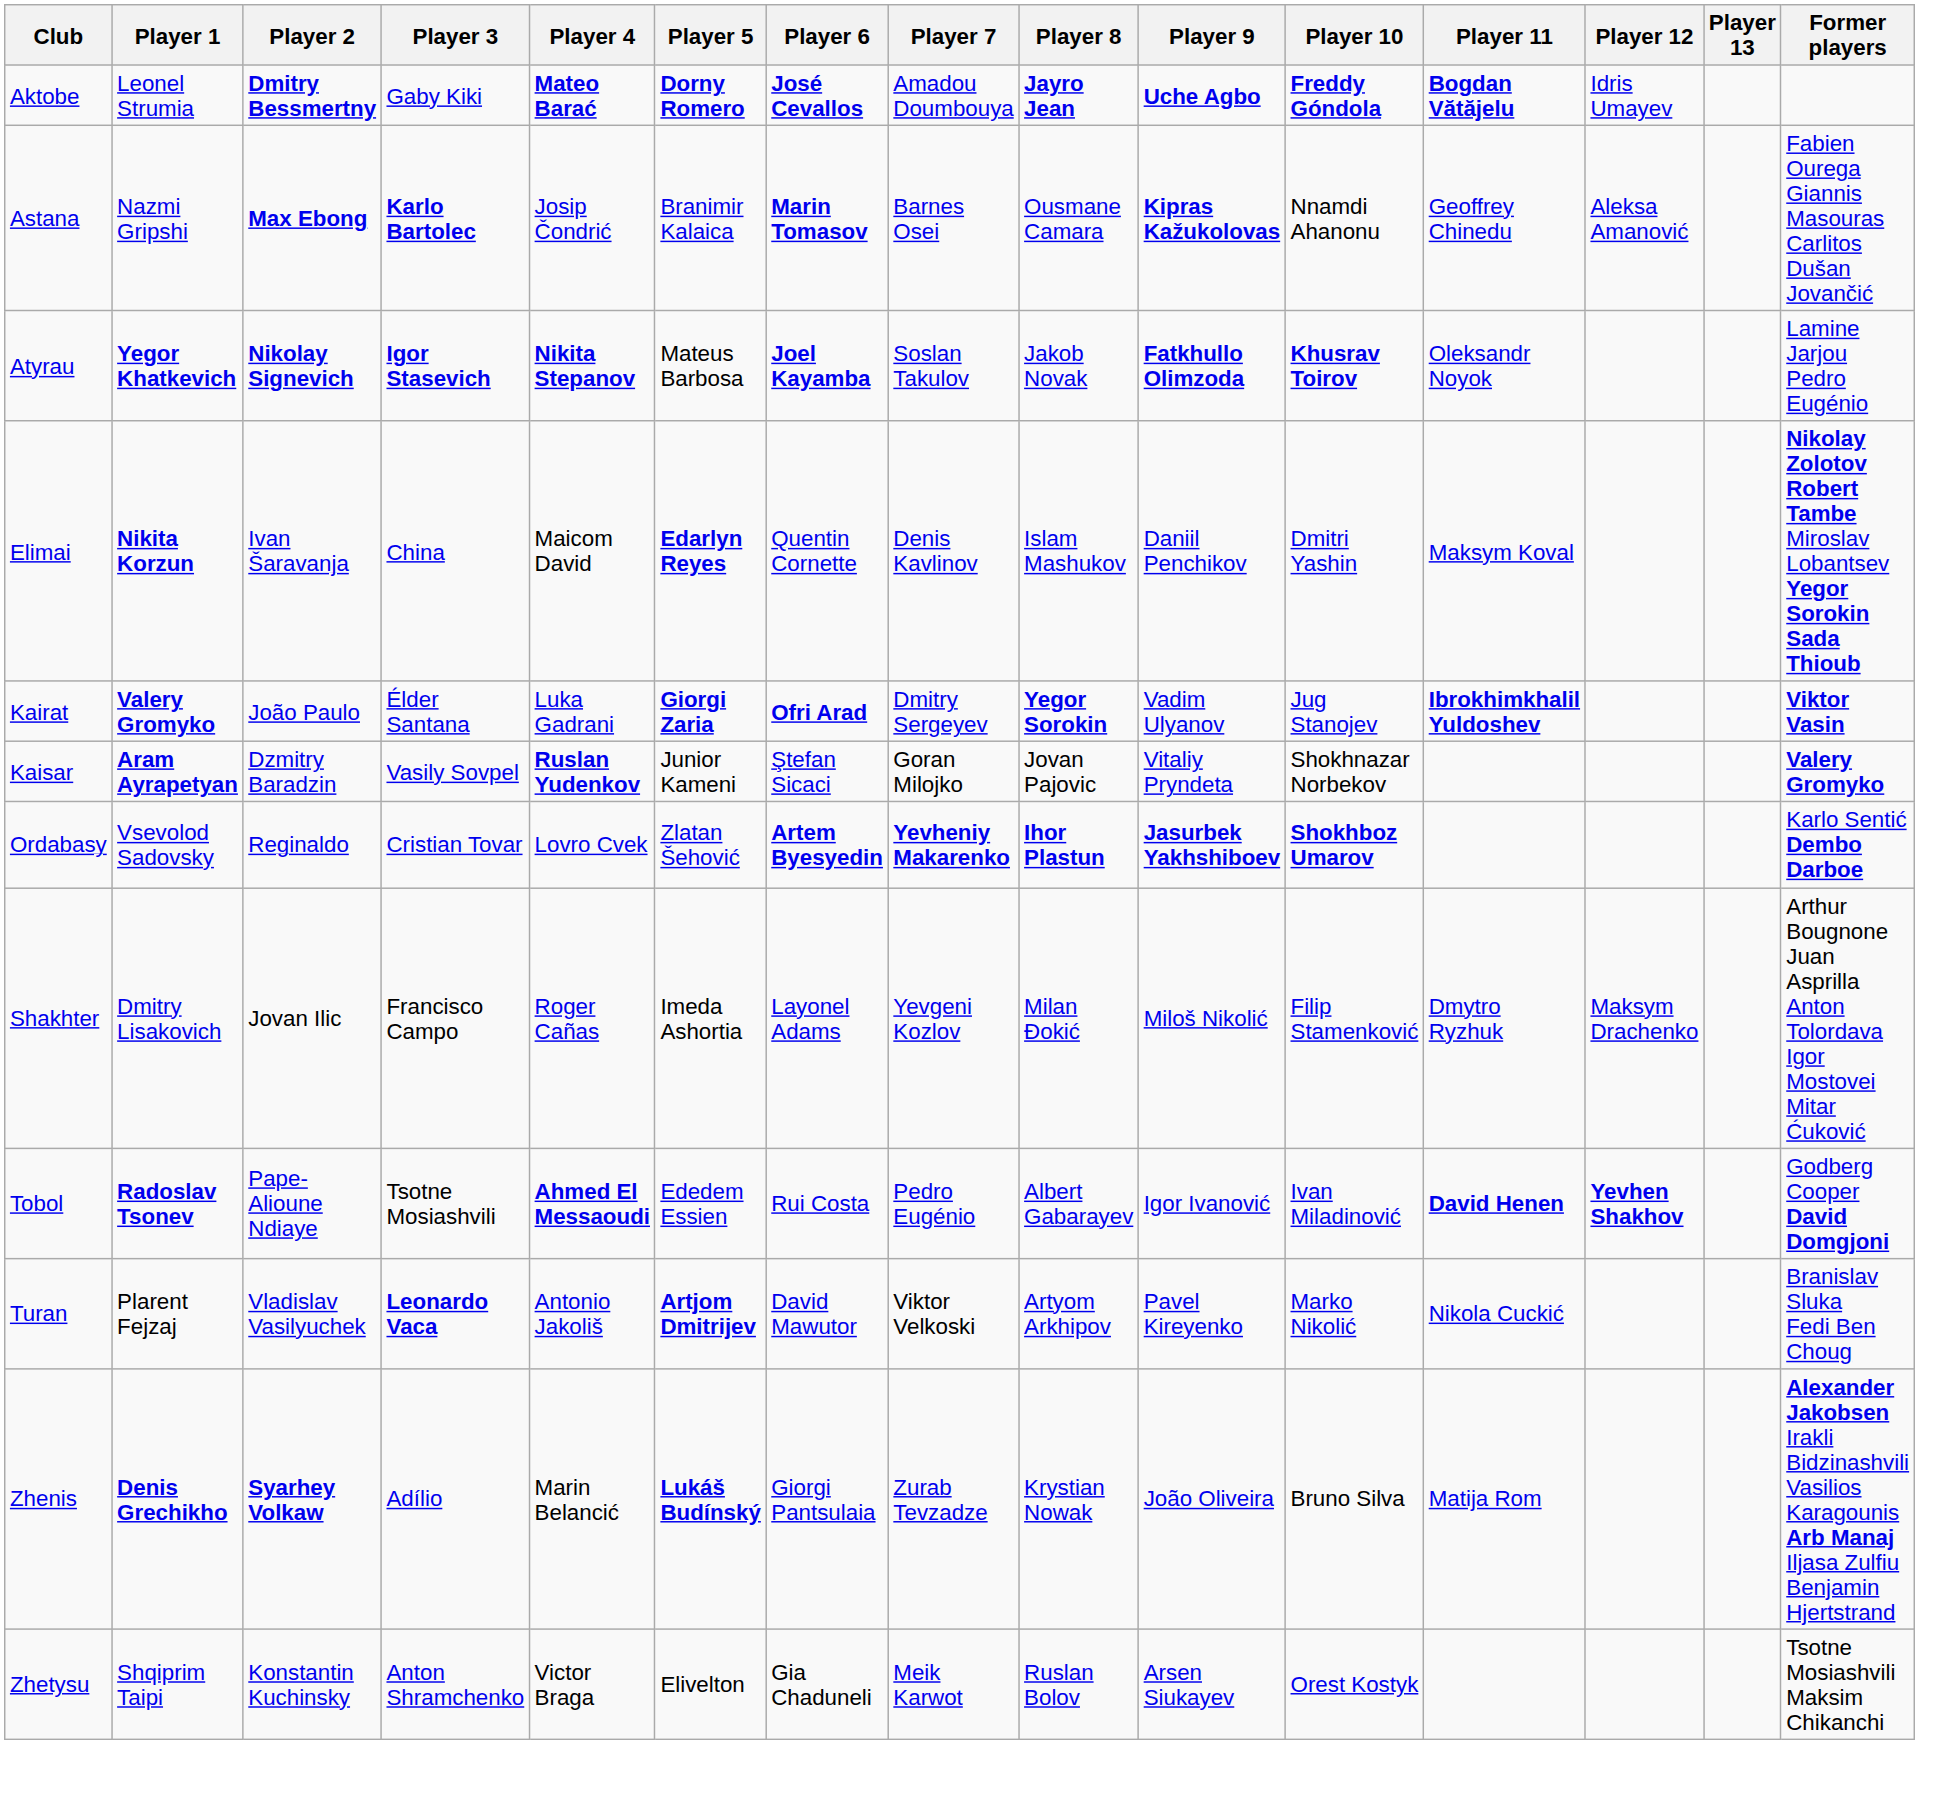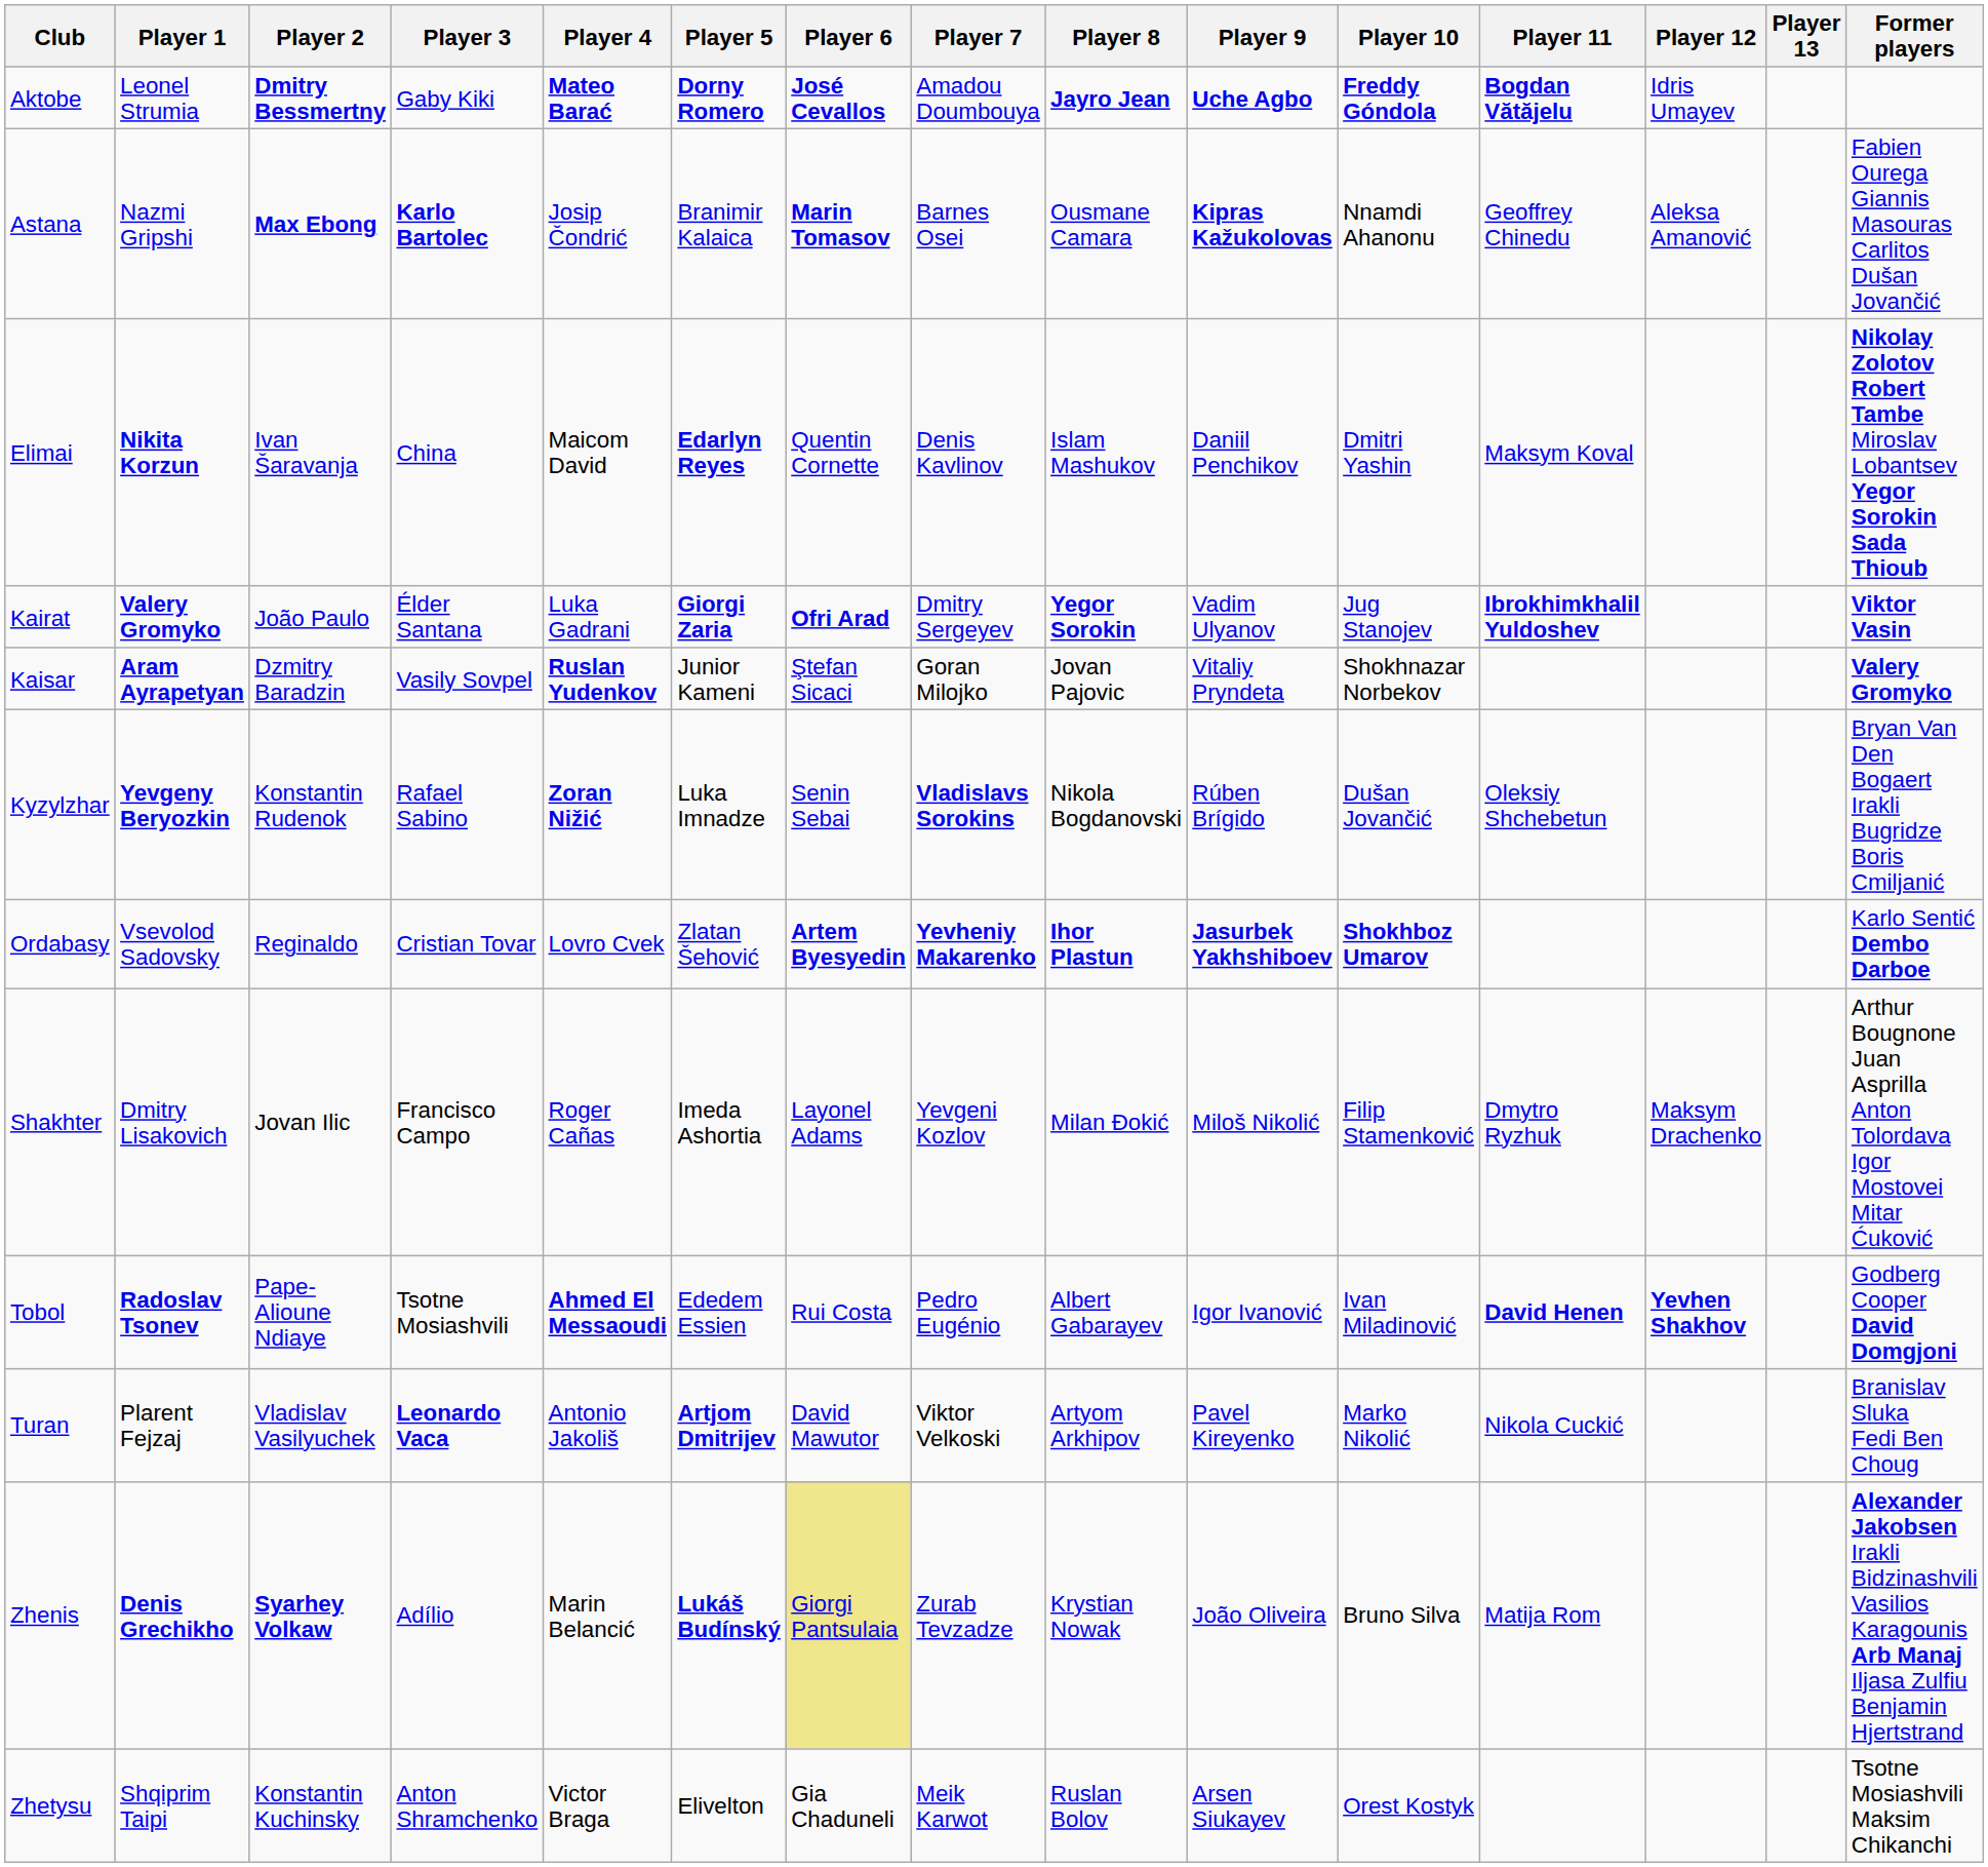 <table class="wikitable" style="font-size:95%;">
 <tr>
 <th>Club</th>
 <th>Player 1</th>
 <th>Player 2</th>
 <th>Player 3</th>
 <th>Player 4</th>
 <th>Player 5</th>
 <th>Player 6</th>
 <th>Player 7</th>
 <th>Player 8</th>
 <th>Player 9</th>
 <th>Player 10</th>
 <th>Player 11</th>
 <th>Player 12</th>
 <th>Player 13</th>
 <th>Former players</th>
 </tr>
 <tr>
 <td><a href='#'>Aktobe</a></td>
 <td> <a href='#'>Leonel Strumia</a></td>
 <td> <strong><a href='#'>Dmitry Bessmertny</a></strong></td>
 <td> <a href='#'>Gaby Kiki</a></td>
 <td> <strong><a href='#'>Mateo Barać</a></strong></td>
 <td> <strong><a href='#'>Dorny Romero</a></strong></td>
 <td> <strong><a href='#'>José Cevallos</a></strong></td>
 <td> <a href='#'>Amadou Doumbouya</a></td>
 <td> <strong><a href='#'>Jayro Jean</a></strong></td>
 <td> <strong><a href='#'>Uche Agbo</a></strong></td>
 <td> <strong><a href='#'>Freddy Góndola</a></strong></td>
 <td> <strong><a href='#'>Bogdan Vătăjelu</a></strong></td>
 <td> <a href='#'>Idris Umayev</a></td>
 <td></td>
 <td></td>
 </tr>
 <tr>
 <td><a href='#'>Astana</a></td>
 <td> <a href='#'>Nazmi Gripshi</a></td>
 <td> <strong><a href='#'>Max Ebong</a></strong></td>
 <td> <strong><a href='#'>Karlo Bartolec</a></strong></td>
 <td> <a href='#'>Josip Čondrić</a></td>
 <td> <a href='#'>Branimir Kalaica</a></td>
 <td> <strong><a href='#'>Marin Tomasov</a></strong></td>
 <td> <a href='#'>Barnes Osei</a></td>
 <td> <a href='#'>Ousmane Camara</a></td>
 <td> <strong><a href='#'>Kipras Kažukolovas</a></strong></td>
 <td> Nnamdi Ahanonu</td>
 <td> <a href='#'>Geoffrey Chinedu</a></td>
 <td> <a href='#'>Aleksa Amanović</a></td>
 <td></td>
 <td> <a href='#'>Fabien Ourega</a> <br>  <a href='#'>Giannis Masouras</a> <br>  <a href='#'>Carlitos</a> <br>  <a href='#'>Dušan Jovančić</a></td>
 </tr>
 <tr>
-<td><a href='#'>Atyrau</a></td>
-<td> <strong><a href='#'>Yegor Khatkevich</a></strong></td>
-<td> <strong><a href='#'>Nikolay Signevich</a></strong></td>
-<td> <strong><a href='#'>Igor Stasevich</a></strong></td>
-<td> <strong><a href='#'>Nikita Stepanov</a></strong></td>
-<td> Mateus Barbosa</td>
-<td> <strong><a href='#'>Joel Kayamba</a></strong></td>
-<td> <a href='#'>Soslan Takulov</a></td>
-<td> <a href='#'>Jakob Novak</a></td>
-<td> <strong><a href='#'>Fatkhullo Olimzoda</a></strong></td>
-<td> <strong><a href='#'>Khusrav Toirov</a></strong></td>
-<td> <a href='#'>Oleksandr Noyok</a></td>
-<td></td>
-<td></td>
-<td> <a href='#'>Lamine Jarjou</a> <br>  <a href='#'>Pedro Eugénio</a></td>
-</tr>
-<tr>
 <td><a href='#'>Elimai</a></td>
 <td> <strong><a href='#'>Nikita Korzun</a></strong></td>
 <td> <a href='#'>Ivan Šaravanja</a></td>
 <td> <a href='#'>China</a></td>
 <td> Maicom David</td>
 <td> <strong><a href='#'>Edarlyn Reyes</a></strong></td>
 <td> <a href='#'>Quentin Cornette</a></td>
 <td> <a href='#'>Denis Kavlinov</a></td>
 <td> <a href='#'>Islam Mashukov</a></td>
 <td> <a href='#'>Daniil Penchikov</a></td>
 <td> <a href='#'>Dmitri Yashin</a></td>
 <td> <a href='#'>Maksym Koval</a></td>
 <td></td>
 <td></td>
 <td> <strong><a href='#'>Nikolay Zolotov</a></strong> <br>  <strong><a href='#'>Robert Tambe</a></strong> <br>  <a href='#'>Miroslav Lobantsev</a> <br>  <strong><a href='#'>Yegor Sorokin</a></strong> <br>  <strong><a href='#'>Sada Thioub</a></strong></td>
 </tr>
 <tr>
 <td><a href='#'>Kairat</a></td>
 <td> <strong><a href='#'>Valery Gromyko</a></strong></td>
 <td> <a href='#'>João Paulo</a></td>
 <td> <a href='#'>Élder Santana</a></td>
 <td> <a href='#'>Luka Gadrani</a></td>
 <td> <strong><a href='#'>Giorgi Zaria</a></strong></td>
 <td> <strong><a href='#'>Ofri Arad</a></strong></td>
 <td> <a href='#'>Dmitry Sergeyev</a></td>
 <td> <strong><a href='#'>Yegor Sorokin</a></strong></td>
 <td> <a href='#'>Vadim Ulyanov</a></td>
 <td> <a href='#'>Jug Stanojev</a></td>
 <td> <strong><a href='#'>Ibrokhimkhalil Yuldoshev</a></strong></td>
 <td></td>
 <td></td>
 <td> <strong><a href='#'>Viktor Vasin</a></strong></td>
 </tr>
 <tr>
 <td><a href='#'>Kaisar</a></td>
 <td> <strong><a href='#'>Aram Ayrapetyan</a></strong></td>
 <td> <a href='#'>Dzmitry Baradzin</a></td>
 <td> <a href='#'>Vasily Sovpel</a></td>
 <td> <strong><a href='#'>Ruslan Yudenkov</a></strong></td>
 <td> Junior Kameni</td>
 <td> <a href='#'>Ştefan Sicaci</a></td>
 <td> Goran Milojko</td>
 <td> Jovan Pajovic</td>
 <td> <a href='#'>Vitaliy Pryndeta</a></td>
 <td> Shokhnazar Norbekov</td>
 <td></td>
 <td></td>
 <td></td>
 <td> <strong><a href='#'>Valery Gromyko</a></strong></td>
+</tr>
+<tr>
+<td><a href='#'>Kyzylzhar</a></td>
+<td> <strong><a href='#'>Yevgeny Beryozkin</a></strong></td>
+<td> <a href='#'>Konstantin Rudenok</a></td>
+<td> <a href='#'>Rafael Sabino</a></td>
+<td> <strong><a href='#'>Zoran Nižić</a></strong></td>
+<td> Luka Imnadze</td>
+<td> <a href='#'>Senin Sebai</a></td>
+<td> <strong><a href='#'>Vladislavs Sorokins</a></strong></td>
+<td> Nikola Bogdanovski</td>
+<td> <a href='#'>Rúben Brígido</a></td>
+<td> <a href='#'>Dušan Jovančić</a></td>
+<td> <a href='#'>Oleksiy Shchebetun</a></td>
+<td></td>
+<td></td>
+<td> <a href='#'>Bryan Van Den Bogaert</a> <br>  <a href='#'>Irakli Bugridze</a> <br>  <a href='#'>Boris Cmiljanić</a></td>
 </tr>
 <tr>
 <td><a href='#'>Ordabasy</a></td>
 <td> <a href='#'>Vsevolod Sadovsky</a></td>
 <td> <a href='#'>Reginaldo</a></td>
 <td> <a href='#'>Cristian Tovar</a></td>
 <td> <a href='#'>Lovro Cvek</a></td>
 <td> <a href='#'>Zlatan Šehović</a></td>
 <td> <strong><a href='#'>Artem Byesyedin</a></strong></td>
 <td> <strong><a href='#'>Yevheniy Makarenko</a></strong></td>
 <td> <strong><a href='#'>Ihor Plastun</a></strong></td>
 <td> <strong><a href='#'>Jasurbek Yakhshiboev</a></strong></td>
 <td> <strong><a href='#'>Shokhboz Umarov</a></strong></td>
 <td></td>
 <td></td>
 <td></td>
 <td> <a href='#'>Karlo Sentić</a> <br>  <strong><a href='#'>Dembo Darboe</a></strong></td>
 </tr>
 <tr>
 <td><a href='#'>Shakhter</a></td>
 <td> <a href='#'>Dmitry Lisakovich</a></td>
 <td> Jovan Ilic</td>
 <td> Francisco Campo</td>
 <td> <a href='#'>Roger Cañas</a></td>
 <td> Imeda Ashortia</td>
 <td> <a href='#'>Layonel Adams</a></td>
 <td> <a href='#'>Yevgeni Kozlov</a></td>
 <td> <a href='#'>Milan Đokić</a></td>
 <td> <a href='#'>Miloš Nikolić</a></td>
 <td> <a href='#'>Filip Stamenković</a></td>
 <td> <a href='#'>Dmytro Ryzhuk</a></td>
 <td> <a href='#'>Maksym Drachenko</a></td>
 <td></td>
 <td> Arthur Bougnone <br>  Juan Asprilla <br>  <a href='#'>Anton Tolordava</a> <br>  <a href='#'>Igor Mostovei</a> <br>  <a href='#'>Mitar Ćuković</a></td>
 </tr>
 <tr>
 <td><a href='#'>Tobol</a></td>
 <td> <strong><a href='#'>Radoslav Tsonev</a></strong></td>
 <td> <a href='#'>Pape-Alioune Ndiaye</a></td>
 <td> Tsotne Mosiashvili</td>
 <td> <strong><a href='#'>Ahmed El Messaoudi</a></strong></td>
 <td> <a href='#'>Ededem Essien</a></td>
 <td> <a href='#'>Rui Costa</a></td>
 <td> <a href='#'>Pedro Eugénio</a></td>
 <td> <a href='#'>Albert Gabarayev</a></td>
 <td> <a href='#'>Igor Ivanović</a></td>
 <td> <a href='#'>Ivan Miladinović</a></td>
 <td> <strong><a href='#'>David Henen</a></strong></td>
 <td> <strong><a href='#'>Yevhen Shakhov</a></strong></td>
 <td></td>
 <td> <a href='#'>Godberg Cooper</a> <br>  <strong><a href='#'>David Domgjoni</a></strong></td>
 </tr>
 <tr>
 <td><a href='#'>Turan</a></td>
 <td> Plarent Fejzaj</td>
 <td> <a href='#'>Vladislav Vasilyuchek</a></td>
 <td> <strong><a href='#'>Leonardo Vaca</a></strong></td>
 <td> <a href='#'>Antonio Jakoliš</a></td>
 <td> <strong><a href='#'>Artjom Dmitrijev</a></strong></td>
 <td> <a href='#'>David Mawutor</a></td>
 <td> Viktor Velkoski</td>
 <td> <a href='#'>Artyom Arkhipov</a></td>
 <td> <a href='#'>Pavel Kireyenko</a></td>
 <td> <a href='#'>Marko Nikolić</a></td>
 <td> <a href='#'>Nikola Cuckić</a></td>
 <td></td>
 <td></td>
 <td> <a href='#'>Branislav Sluka</a> <br>  <a href='#'>Fedi Ben Choug</a></td>
 </tr>
 <tr>
 <td><a href='#'>Zhenis</a></td>
 <td> <strong><a href='#'>Denis Grechikho</a></strong></td>
 <td> <strong><a href='#'>Syarhey Volkaw</a></strong></td>
 <td> <a href='#'>Adílio</a></td>
 <td> Marin Belancić</td>
 <td> <strong><a href='#'>Lukáš Budínský</a></strong></td>
-<td> <a href='#'>Giorgi Pantsulaia</a></td>
+<td style="background: khaki;"> <a href='#'>Giorgi Pantsulaia</a></td>
 <td> <a href='#'>Zurab Tevzadze</a></td>
 <td> <a href='#'>Krystian Nowak</a></td>
 <td> <a href='#'>João Oliveira</a></td>
 <td> Bruno Silva</td>
 <td> <a href='#'>Matija Rom</a></td>
 <td></td>
 <td></td>
 <td> <strong><a href='#'>Alexander Jakobsen</a></strong> <br>  <a href='#'>Irakli Bidzinashvili</a> <br>  <a href='#'>Vasilios Karagounis</a> <br>  <strong><a href='#'>Arb Manaj</a></strong> <br>  <a href='#'>Iljasa Zulfiu</a> <br>  <a href='#'>Benjamin Hjertstrand</a></td>
 </tr>
 <tr>
 <td><a href='#'>Zhetysu</a></td>
 <td> <a href='#'>Shqiprim Taipi</a></td>
 <td> <a href='#'>Konstantin Kuchinsky</a></td>
 <td> <a href='#'>Anton Shramchenko</a></td>
 <td> Victor Braga</td>
 <td> Elivelton</td>
 <td> Gia Chaduneli</td>
 <td> <a href='#'>Meik Karwot</a></td>
 <td> <a href='#'>Ruslan Bolov</a></td>
 <td> <a href='#'>Arsen Siukayev</a></td>
 <td> <a href='#'>Orest Kostyk</a></td>
 <td></td>
 <td></td>
 <td></td>
 <td> Tsotne Mosiashvili <br>  Maksim Chikanchi</td>
 </tr>
 </table>
